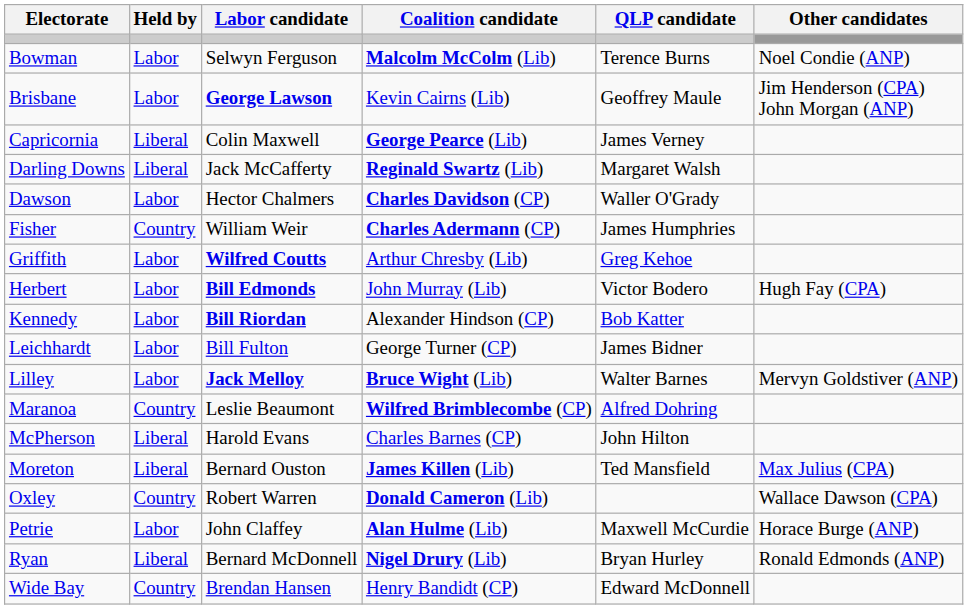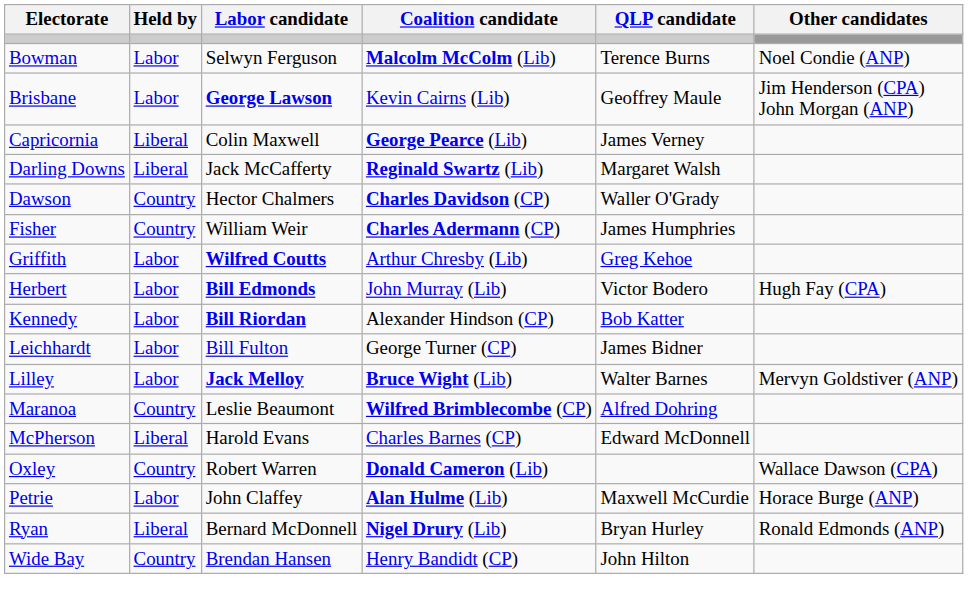 <table class="wikitable">
 <tr>
 <th>Electorate</th>
 <th>Held by</th>
 <th><a href='#'>Labor</a> candidate</th>
 <th><a href='#'>Coalition</a> candidate</th>
 <th><a href='#'>QLP</a> candidate</th>
 <th>Other candidates</th>
 </tr>
 <tr bgcolor="#cccccc">
 <td></td>
 <td></td>
 <td></td>
 <td></td>
 <td></td>
 <td bgcolor="#999999"></td>
 </tr>
 <tr>
 <td><a href='#'>Bowman</a></td>
 <td><a href='#'>Labor</a></td>
 <td>Selwyn Ferguson</td>
 <td><strong><a href='#'>Malcolm McColm</a></strong> (<a href='#'>Lib</a>)</td>
 <td>Terence Burns</td>
 <td>Noel Condie (<a href='#'>ANP</a>)</td>
 </tr>
 <tr>
 <td><a href='#'>Brisbane</a></td>
 <td><a href='#'>Labor</a></td>
 <td><strong><a href='#'>George Lawson</a></strong></td>
 <td><a href='#'>Kevin Cairns</a> (<a href='#'>Lib</a>)</td>
 <td>Geoffrey Maule</td>
 <td>Jim Henderson (<a href='#'>CPA</a>)<br>John Morgan (<a href='#'>ANP</a>)</td>
 </tr>
 <tr>
 <td><a href='#'>Capricornia</a></td>
 <td><a href='#'>Liberal</a></td>
 <td>Colin Maxwell</td>
 <td><strong><a href='#'>George Pearce</a></strong> (<a href='#'>Lib</a>)</td>
 <td>James Verney</td>
 <td></td>
 </tr>
 <tr>
 <td><a href='#'>Darling Downs</a></td>
 <td><a href='#'>Liberal</a></td>
 <td>Jack McCafferty</td>
 <td><strong><a href='#'>Reginald Swartz</a></strong> (<a href='#'>Lib</a>)</td>
 <td>Margaret Walsh</td>
 <td></td>
 </tr>
 <tr>
 <td><a href='#'>Dawson</a></td>
-<td><a href='#'>Labor</a></td>
+<td><a href='#'>Country</a></td>
 <td>Hector Chalmers</td>
 <td><strong><a href='#'>Charles Davidson</a></strong> (<a href='#'>CP</a>)</td>
 <td>Waller O'Grady</td>
 <td></td>
 </tr>
 <tr>
 <td><a href='#'>Fisher</a></td>
 <td><a href='#'>Country</a></td>
 <td>William Weir</td>
 <td><strong><a href='#'>Charles Adermann</a></strong> (<a href='#'>CP</a>)</td>
 <td>James Humphries</td>
 <td></td>
 </tr>
 <tr>
 <td><a href='#'>Griffith</a></td>
 <td><a href='#'>Labor</a></td>
 <td><strong><a href='#'>Wilfred Coutts</a></strong></td>
 <td><a href='#'>Arthur Chresby</a> (<a href='#'>Lib</a>)</td>
 <td><a href='#'>Greg Kehoe</a></td>
 <td></td>
 </tr>
 <tr>
 <td><a href='#'>Herbert</a></td>
 <td><a href='#'>Labor</a></td>
 <td><strong><a href='#'>Bill Edmonds</a></strong></td>
 <td><a href='#'>John Murray</a> (<a href='#'>Lib</a>)</td>
 <td>Victor Bodero</td>
 <td>Hugh Fay (<a href='#'>CPA</a>)</td>
 </tr>
 <tr>
 <td><a href='#'>Kennedy</a></td>
 <td><a href='#'>Labor</a></td>
 <td><strong><a href='#'>Bill Riordan</a></strong></td>
 <td>Alexander Hindson (<a href='#'>CP</a>)</td>
 <td><a href='#'>Bob Katter</a></td>
 <td></td>
 </tr>
 <tr>
 <td><a href='#'>Leichhardt</a></td>
 <td><a href='#'>Labor</a></td>
 <td><a href='#'>Bill Fulton</a></td>
 <td>George Turner (<a href='#'>CP</a>)</td>
 <td>James Bidner</td>
 <td></td>
 </tr>
 <tr>
 <td><a href='#'>Lilley</a></td>
 <td><a href='#'>Labor</a></td>
 <td><strong><a href='#'>Jack Melloy</a></strong></td>
 <td><strong><a href='#'>Bruce Wight</a></strong> (<a href='#'>Lib</a>)</td>
 <td>Walter Barnes</td>
 <td>Mervyn Goldstiver (<a href='#'>ANP</a>)</td>
 </tr>
 <tr>
 <td><a href='#'>Maranoa</a></td>
 <td><a href='#'>Country</a></td>
 <td>Leslie Beaumont</td>
 <td><strong><a href='#'>Wilfred Brimblecombe</a></strong> (<a href='#'>CP</a>)</td>
 <td><a href='#'>Alfred Dohring</a></td>
 <td></td>
 </tr>
 <tr>
 <td><a href='#'>McPherson</a></td>
 <td><a href='#'>Liberal</a></td>
 <td>Harold Evans</td>
 <td><a href='#'>Charles Barnes</a> (<a href='#'>CP</a>)</td>
-<td>John Hilton</td>
+<td>Edward McDonnell</td>
 <td></td>
-</tr>
-<tr>
-<td><a href='#'>Moreton</a></td>
-<td><a href='#'>Liberal</a></td>
-<td>Bernard Ouston</td>
-<td><strong><a href='#'>James Killen</a></strong> (<a href='#'>Lib</a>)</td>
-<td>Ted Mansfield</td>
-<td><a href='#'>Max Julius</a> (<a href='#'>CPA</a>)</td>
 </tr>
 <tr>
 <td><a href='#'>Oxley</a></td>
 <td><a href='#'>Country</a></td>
 <td>Robert Warren</td>
 <td><strong><a href='#'>Donald Cameron</a></strong> (<a href='#'>Lib</a>)</td>
 <td></td>
 <td>Wallace Dawson (<a href='#'>CPA</a>)</td>
 </tr>
 <tr>
 <td><a href='#'>Petrie</a></td>
 <td><a href='#'>Labor</a></td>
 <td>John Claffey</td>
 <td><strong><a href='#'>Alan Hulme</a></strong> (<a href='#'>Lib</a>)</td>
 <td>Maxwell McCurdie</td>
 <td>Horace Burge (<a href='#'>ANP</a>)</td>
 </tr>
 <tr>
 <td><a href='#'>Ryan</a></td>
 <td><a href='#'>Liberal</a></td>
 <td>Bernard McDonnell</td>
 <td><strong><a href='#'>Nigel Drury</a></strong> (<a href='#'>Lib</a>)</td>
 <td>Bryan Hurley</td>
 <td>Ronald Edmonds (<a href='#'>ANP</a>)</td>
 </tr>
 <tr>
 <td><a href='#'>Wide Bay</a></td>
 <td><a href='#'>Country</a></td>
 <td><a href='#'>Brendan Hansen</a></td>
 <td><a href='#'>Henry Bandidt</a> (<a href='#'>CP</a>)</td>
-<td>Edward McDonnell</td>
+<td>John Hilton</td>
 <td></td>
 </tr>
 </table>
